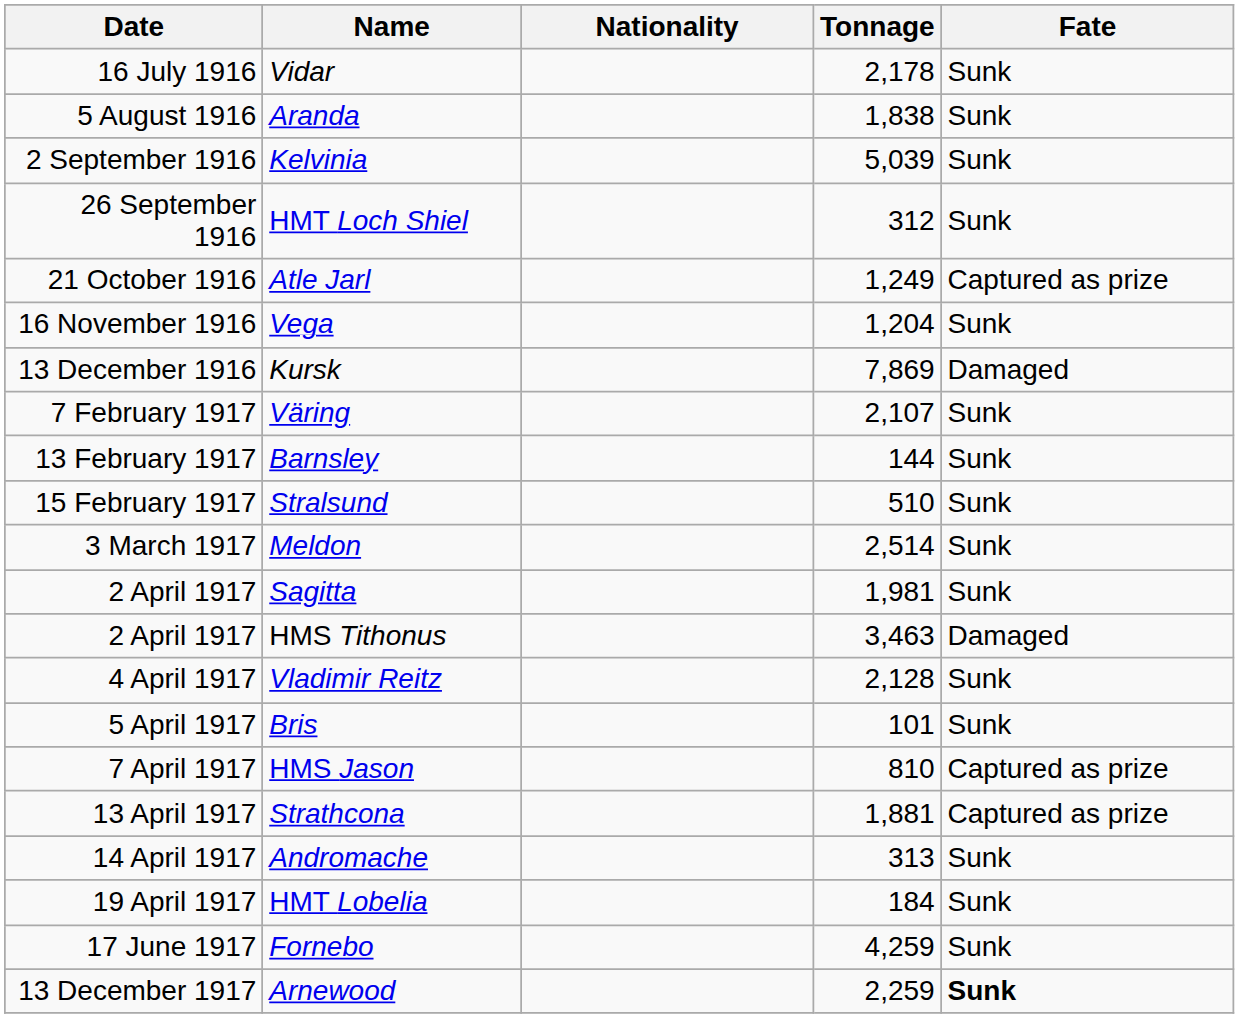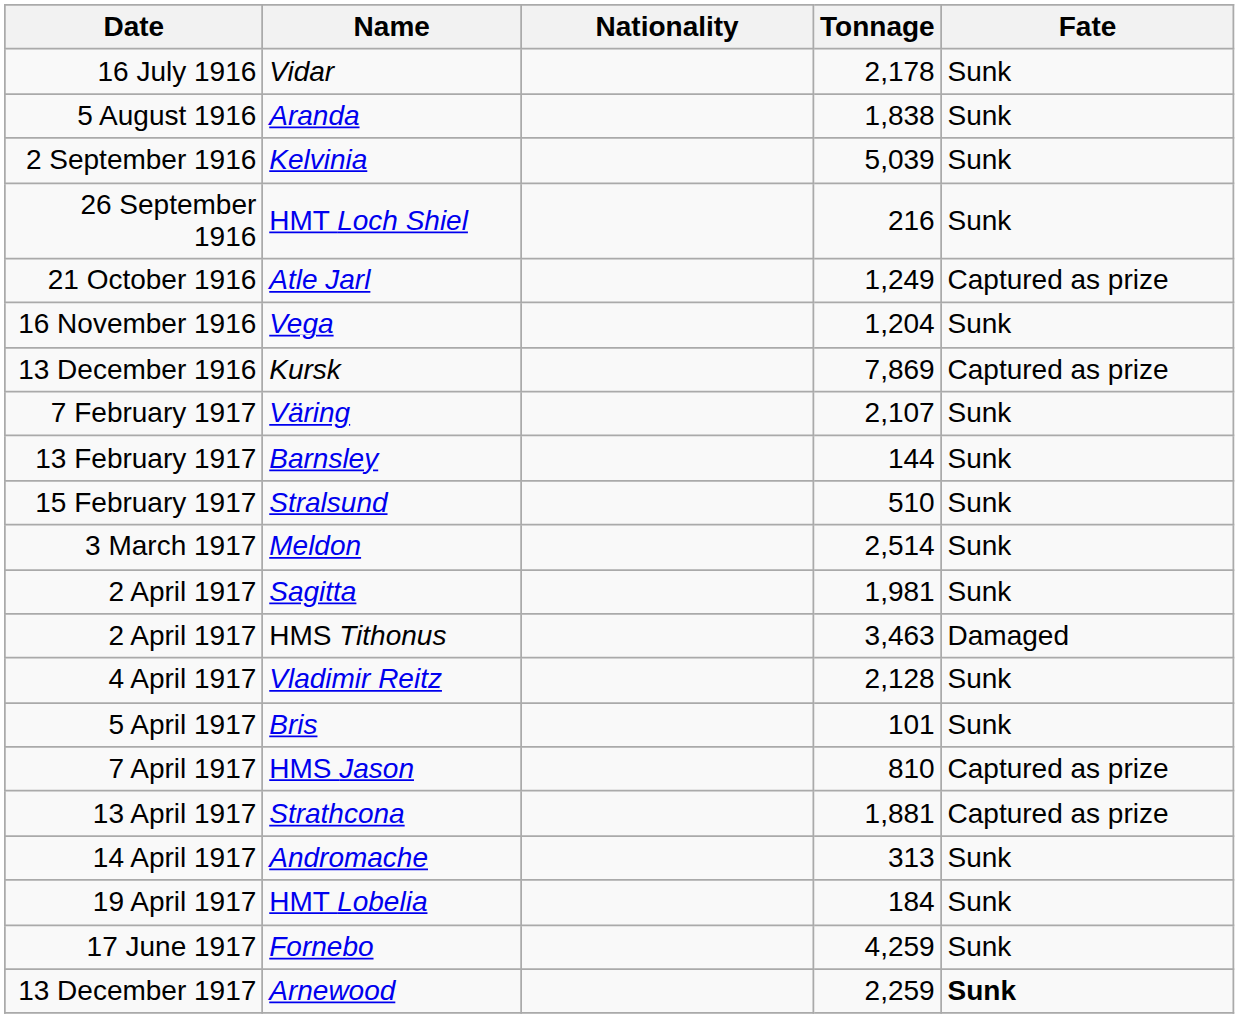 <table class="wikitable sortable">
 <tr>
 <th width="140px">Date</th>
 <th width="140px">Name</th>
 <th width="160px">Nationality</th>
 <th width="25px">Tonnage</th>
 <th width="160px">Fate</th>
 </tr>
 <tr>
 <td align="right">16 July 1916</td>
 <td align="left"><em>Vidar</em></td>
 <td align="left"></td>
 <td align="right">2,178</td>
 <td align="left">Sunk</td>
 </tr>
 <tr>
 <td align="right">5 August 1916</td>
 <td align="left"><a href='#'><em>Aranda</em></a></td>
 <td align="left"></td>
 <td align="right">1,838</td>
 <td align="left">Sunk</td>
 </tr>
 <tr>
 <td align="right">2 September 1916</td>
 <td align="left"><a href='#'><em>Kelvinia</em></a></td>
 <td align="left"></td>
 <td align="right">5,039</td>
 <td align="left">Sunk</td>
 </tr>
 <tr>
 <td align="right">26 September 1916</td>
 <td align="left"><a href='#'>HMT <em>Loch Shiel</em></a></td>
 <td align="left"></td>
-<td align="right">312</td>
+<td align="right">216</td>
 <td align="left">Sunk</td>
 </tr>
 <tr>
 <td align="right">21 October 1916</td>
 <td align="left"><a href='#'><em>Atle Jarl</em></a></td>
 <td align="left"></td>
 <td align="right">1,249</td>
 <td align="left">Captured as prize</td>
 </tr>
 <tr>
 <td align="right">16 November 1916</td>
 <td align="left"><a href='#'><em>Vega</em></a></td>
 <td align="left"></td>
 <td align="right">1,204</td>
 <td align="left">Sunk</td>
 </tr>
 <tr>
 <td align="right">13 December 1916</td>
 <td align="left"><em>Kursk</em></td>
 <td align="left"></td>
 <td align="right">7,869</td>
-<td align="left">Damaged</td>
+<td align="left">Captured as prize</td>
 </tr>
 <tr>
 <td align="right">7 February 1917</td>
 <td align="left"><a href='#'><em>Väring</em></a></td>
 <td align="left"></td>
 <td align="right">2,107</td>
 <td align="left">Sunk</td>
 </tr>
 <tr>
 <td align="right">13 February 1917</td>
 <td align="left"><a href='#'><em>Barnsley</em></a></td>
 <td align="left"></td>
 <td align="right">144</td>
 <td align="left">Sunk</td>
 </tr>
 <tr>
 <td align="right">15 February 1917</td>
 <td align="left"><a href='#'><em>Stralsund</em></a></td>
 <td align="left"></td>
 <td align="right">510</td>
 <td align="left">Sunk</td>
 </tr>
 <tr>
 <td align="right">3 March 1917</td>
 <td align="left"><a href='#'><em>Meldon</em></a></td>
 <td align="left"></td>
 <td align="right">2,514</td>
 <td align="left">Sunk</td>
 </tr>
 <tr>
 <td align="right">2 April 1917</td>
 <td align="left"><a href='#'><em>Sagitta</em></a></td>
 <td align="left"></td>
 <td align="right">1,981</td>
 <td align="left">Sunk</td>
 </tr>
 <tr>
 <td align="right">2 April 1917</td>
 <td align="left">HMS <em>Tithonus</em></td>
 <td align="left"></td>
 <td align="right">3,463</td>
 <td align="left">Damaged</td>
 </tr>
 <tr>
 <td align="right">4 April 1917</td>
 <td align="left"><a href='#'><em>Vladimir Reitz</em></a></td>
 <td align="left"></td>
 <td align="right">2,128</td>
 <td align="left">Sunk</td>
 </tr>
 <tr>
 <td align="right">5 April 1917</td>
 <td align="left"><a href='#'><em>Bris</em></a></td>
 <td align="left"></td>
 <td align="right">101</td>
 <td align="left">Sunk</td>
 </tr>
 <tr>
 <td align="right">7 April 1917</td>
 <td align="left"><a href='#'>HMS <em>Jason</em></a></td>
 <td align="left"></td>
 <td align="right">810</td>
 <td align="left">Captured as prize</td>
 </tr>
 <tr>
 <td align="right">13 April 1917</td>
 <td align="left"><a href='#'><em>Strathcona</em></a></td>
 <td align="left"></td>
 <td align="right">1,881</td>
 <td align="left">Captured as prize</td>
 </tr>
 <tr>
 <td align="right">14 April 1917</td>
 <td align="left"><a href='#'><em>Andromache</em></a></td>
 <td align="left"></td>
 <td align="right">313</td>
 <td align="left">Sunk</td>
 </tr>
 <tr>
 <td align="right">19 April 1917</td>
 <td align="left"><a href='#'>HMT <em>Lobelia</em></a></td>
 <td align="left"></td>
 <td align="right">184</td>
 <td align="left">Sunk</td>
 </tr>
 <tr>
 <td align="right">17 June 1917</td>
 <td align="left"><a href='#'><em>Fornebo</em></a></td>
 <td align="left"></td>
 <td align="right">4,259</td>
 <td align="left">Sunk</td>
 </tr>
 <tr>
 <td align="right">13 December 1917</td>
 <td align="left"><a href='#'><em>Arnewood</em></a></td>
 <td align="left"></td>
 <td align="right">2,259</td>
 <td align="left"><strong>Sunk</strong></td>
 </tr>
 </table>
